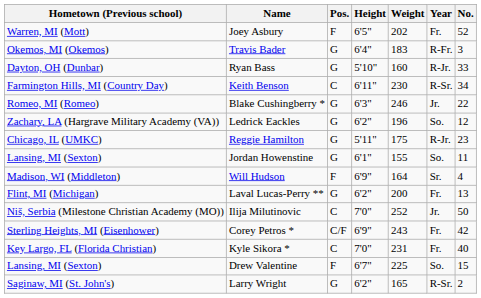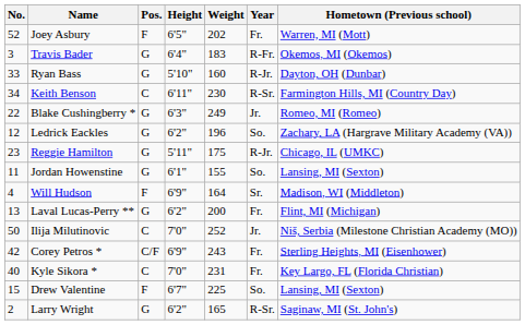 <table class="wikitable" style="font-size: 90%;">
 <tr>
-<th>Hometown (Previous school)</th>
+<th>No.</th>
 <th>Name</th>
 <th>Pos.</th>
 <th>Height</th>
 <th>Weight</th>
 <th>Year</th>
-<th>No.</th>
+<th>Hometown (Previous school)</th>
 </tr>
 <tr>
-<td><a href='#'>Warren, MI</a> (<a href='#'>Mott</a>)</td>
+<td>52</td>
 <td>Joey Asbury</td>
 <td>F</td>
 <td>6'5"</td>
 <td>202</td>
 <td>Fr.</td>
-<td>52</td>
+<td><a href='#'>Warren, MI</a> (<a href='#'>Mott</a>)</td>
 </tr>
 <tr>
-<td><a href='#'>Okemos, MI</a> (<a href='#'>Okemos</a>)</td>
+<td>3</td>
 <td><a href='#'>Travis Bader</a></td>
 <td>G</td>
 <td>6'4"</td>
 <td>183</td>
 <td>R-Fr.</td>
-<td>3</td>
+<td><a href='#'>Okemos, MI</a> (<a href='#'>Okemos</a>)</td>
 </tr>
 <tr>
-<td><a href='#'>Dayton, OH</a> (<a href='#'>Dunbar</a>)</td>
+<td>33</td>
 <td>Ryan Bass</td>
 <td>G</td>
 <td>5'10"</td>
 <td>160</td>
 <td>R-Jr.</td>
-<td>33</td>
+<td><a href='#'>Dayton, OH</a> (<a href='#'>Dunbar</a>)</td>
 </tr>
 <tr>
-<td><a href='#'>Farmington Hills, MI</a> (<a href='#'>Country Day</a>)</td>
+<td>34</td>
 <td><a href='#'>Keith Benson</a></td>
 <td>C</td>
 <td>6'11"</td>
 <td>230</td>
 <td>R-Sr.</td>
-<td>34</td>
+<td><a href='#'>Farmington Hills, MI</a> (<a href='#'>Country Day</a>)</td>
 </tr>
 <tr>
-<td><a href='#'>Romeo, MI</a> (<a href='#'>Romeo</a>)</td>
+<td>22</td>
 <td>Blake Cushingberry *</td>
 <td>G</td>
 <td>6'3"</td>
-<td>246</td>
+<td>249</td>
 <td>Jr.</td>
-<td>22</td>
+<td><a href='#'>Romeo, MI</a> (<a href='#'>Romeo</a>)</td>
 </tr>
 <tr>
-<td><a href='#'>Zachary, LA</a> (Hargrave Military Academy (VA))</td>
+<td>12</td>
 <td>Ledrick Eackles</td>
 <td>G</td>
 <td>6'2"</td>
 <td>196</td>
 <td>So.</td>
-<td>12</td>
+<td><a href='#'>Zachary, LA</a> (Hargrave Military Academy (VA))</td>
 </tr>
 <tr>
-<td><a href='#'>Chicago, IL</a> (<a href='#'>UMKC</a>)</td>
+<td>23</td>
 <td><a href='#'>Reggie Hamilton</a></td>
 <td>G</td>
 <td>5'11"</td>
 <td>175</td>
 <td>R-Jr.</td>
-<td>23</td>
+<td><a href='#'>Chicago, IL</a> (<a href='#'>UMKC</a>)</td>
 </tr>
 <tr>
-<td><a href='#'>Lansing, MI</a> (<a href='#'>Sexton</a>)</td>
+<td>11</td>
 <td>Jordan Howenstine</td>
 <td>G</td>
 <td>6'1"</td>
 <td>155</td>
 <td>So.</td>
-<td>11</td>
+<td><a href='#'>Lansing, MI</a> (<a href='#'>Sexton</a>)</td>
 </tr>
 <tr>
-<td><a href='#'>Madison, WI</a> (<a href='#'>Middleton</a>)</td>
+<td>4</td>
 <td><a href='#'>Will Hudson</a></td>
 <td>F</td>
 <td>6'9"</td>
 <td>164</td>
 <td>Sr.</td>
-<td>4</td>
+<td><a href='#'>Madison, WI</a> (<a href='#'>Middleton</a>)</td>
 </tr>
 <tr>
-<td><a href='#'>Flint, MI</a> (<a href='#'>Michigan</a>)</td>
+<td>13</td>
 <td>Laval Lucas-Perry **</td>
 <td>G</td>
 <td>6'2"</td>
 <td>200</td>
 <td>Fr.</td>
-<td>13</td>
+<td><a href='#'>Flint, MI</a> (<a href='#'>Michigan</a>)</td>
 </tr>
 <tr>
-<td><a href='#'>Niš, Serbia</a> (Milestone Christian Academy (MO))</td>
+<td>50</td>
 <td>Ilija Milutinovic</td>
 <td>C</td>
 <td>7'0"</td>
 <td>252</td>
 <td>Jr.</td>
-<td>50</td>
+<td><a href='#'>Niš, Serbia</a> (Milestone Christian Academy (MO))</td>
 </tr>
 <tr>
-<td><a href='#'>Sterling Heights, MI</a> (<a href='#'>Eisenhower</a>)</td>
+<td>42</td>
 <td>Corey Petros *</td>
 <td>C/F</td>
 <td>6'9"</td>
 <td>243</td>
 <td>Fr.</td>
-<td>42</td>
+<td><a href='#'>Sterling Heights, MI</a> (<a href='#'>Eisenhower</a>)</td>
 </tr>
 <tr>
-<td><a href='#'>Key Largo, FL</a> (<a href='#'>Florida Christian</a>)</td>
+<td>40</td>
 <td>Kyle Sikora *</td>
 <td>C</td>
 <td>7'0"</td>
 <td>231</td>
 <td>Fr.</td>
-<td>40</td>
+<td><a href='#'>Key Largo, FL</a> (<a href='#'>Florida Christian</a>)</td>
 </tr>
 <tr>
-<td><a href='#'>Lansing, MI</a> (<a href='#'>Sexton</a>)</td>
+<td>15</td>
 <td>Drew Valentine</td>
 <td>F</td>
 <td>6'7"</td>
 <td>225</td>
 <td>So.</td>
-<td>15</td>
+<td><a href='#'>Lansing, MI</a> (<a href='#'>Sexton</a>)</td>
 </tr>
 <tr>
-<td><a href='#'>Saginaw, MI</a> (<a href='#'>St. John's</a>)</td>
+<td>2</td>
 <td>Larry Wright</td>
 <td>G</td>
 <td>6'2"</td>
 <td>165</td>
 <td>R-Sr.</td>
-<td>2</td>
+<td><a href='#'>Saginaw, MI</a> (<a href='#'>St. John's</a>)</td>
 </tr>
 </table>
